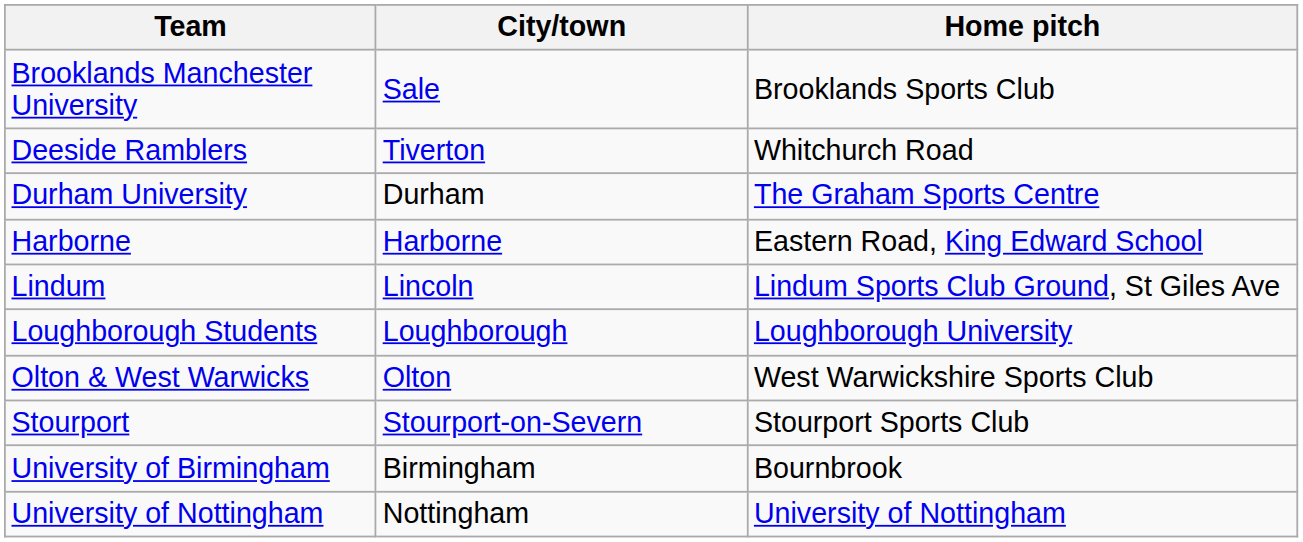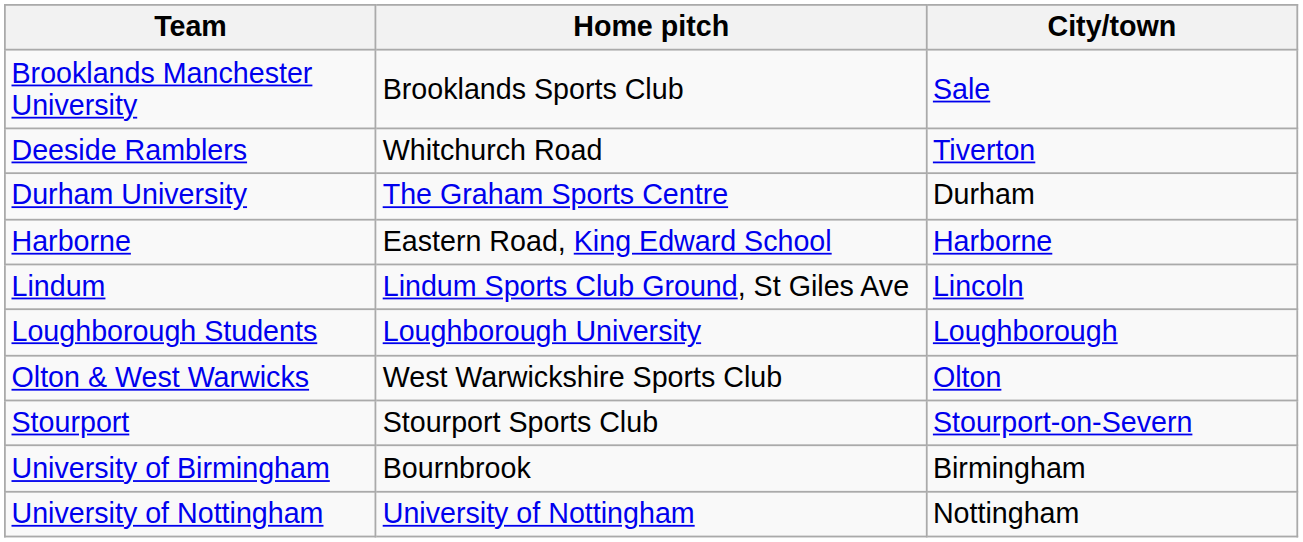 <table class="wikitable sortable">
 <tr>
 <th width=200>Team</th>
+<th width=300>Home pitch</th>
 <th width=200>City/town</th>
-<th width=300>Home pitch</th>
 </tr>
 <tr>
 <td><a href='#'>Brooklands Manchester University</a></td>
+<td>Brooklands Sports Club</td>
 <td><a href='#'>Sale</a></td>
-<td>Brooklands Sports Club</td>
 </tr>
 <tr>
 <td><a href='#'>Deeside Ramblers</a></td>
+<td>Whitchurch Road</td>
 <td><a href='#'>Tiverton</a></td>
-<td>Whitchurch Road</td>
 </tr>
 <tr>
 <td><a href='#'>Durham University</a></td>
+<td><a href='#'>The Graham Sports Centre</a></td>
 <td>Durham</td>
-<td><a href='#'>The Graham Sports Centre</a></td>
 </tr>
 <tr>
 <td><a href='#'>Harborne</a></td>
+<td>Eastern Road, <a href='#'>King Edward School</a></td>
 <td><a href='#'>Harborne</a></td>
-<td>Eastern Road, <a href='#'>King Edward School</a></td>
 </tr>
 <tr>
 <td><a href='#'>Lindum</a></td>
+<td><a href='#'>Lindum Sports Club Ground</a>, St Giles Ave</td>
 <td><a href='#'>Lincoln</a></td>
-<td><a href='#'>Lindum Sports Club Ground</a>, St Giles Ave</td>
 </tr>
 <tr>
 <td><a href='#'>Loughborough Students</a></td>
+<td><a href='#'>Loughborough University</a></td>
 <td><a href='#'>Loughborough</a></td>
-<td><a href='#'>Loughborough University</a></td>
 </tr>
 <tr>
 <td><a href='#'>Olton & West Warwicks</a></td>
+<td>West Warwickshire Sports Club</td>
 <td><a href='#'>Olton</a></td>
-<td>West Warwickshire Sports Club</td>
 </tr>
 <tr>
 <td><a href='#'>Stourport</a></td>
+<td>Stourport Sports Club</td>
 <td><a href='#'>Stourport-on-Severn</a></td>
-<td>Stourport Sports Club</td>
 </tr>
 <tr>
 <td><a href='#'>University of Birmingham</a></td>
+<td>Bournbrook</td>
 <td>Birmingham</td>
-<td>Bournbrook</td>
 </tr>
 <tr>
 <td><a href='#'>University of Nottingham</a></td>
+<td><a href='#'>University of Nottingham</a></td>
 <td>Nottingham</td>
-<td><a href='#'>University of Nottingham</a></td>
 </tr>
 </table>
